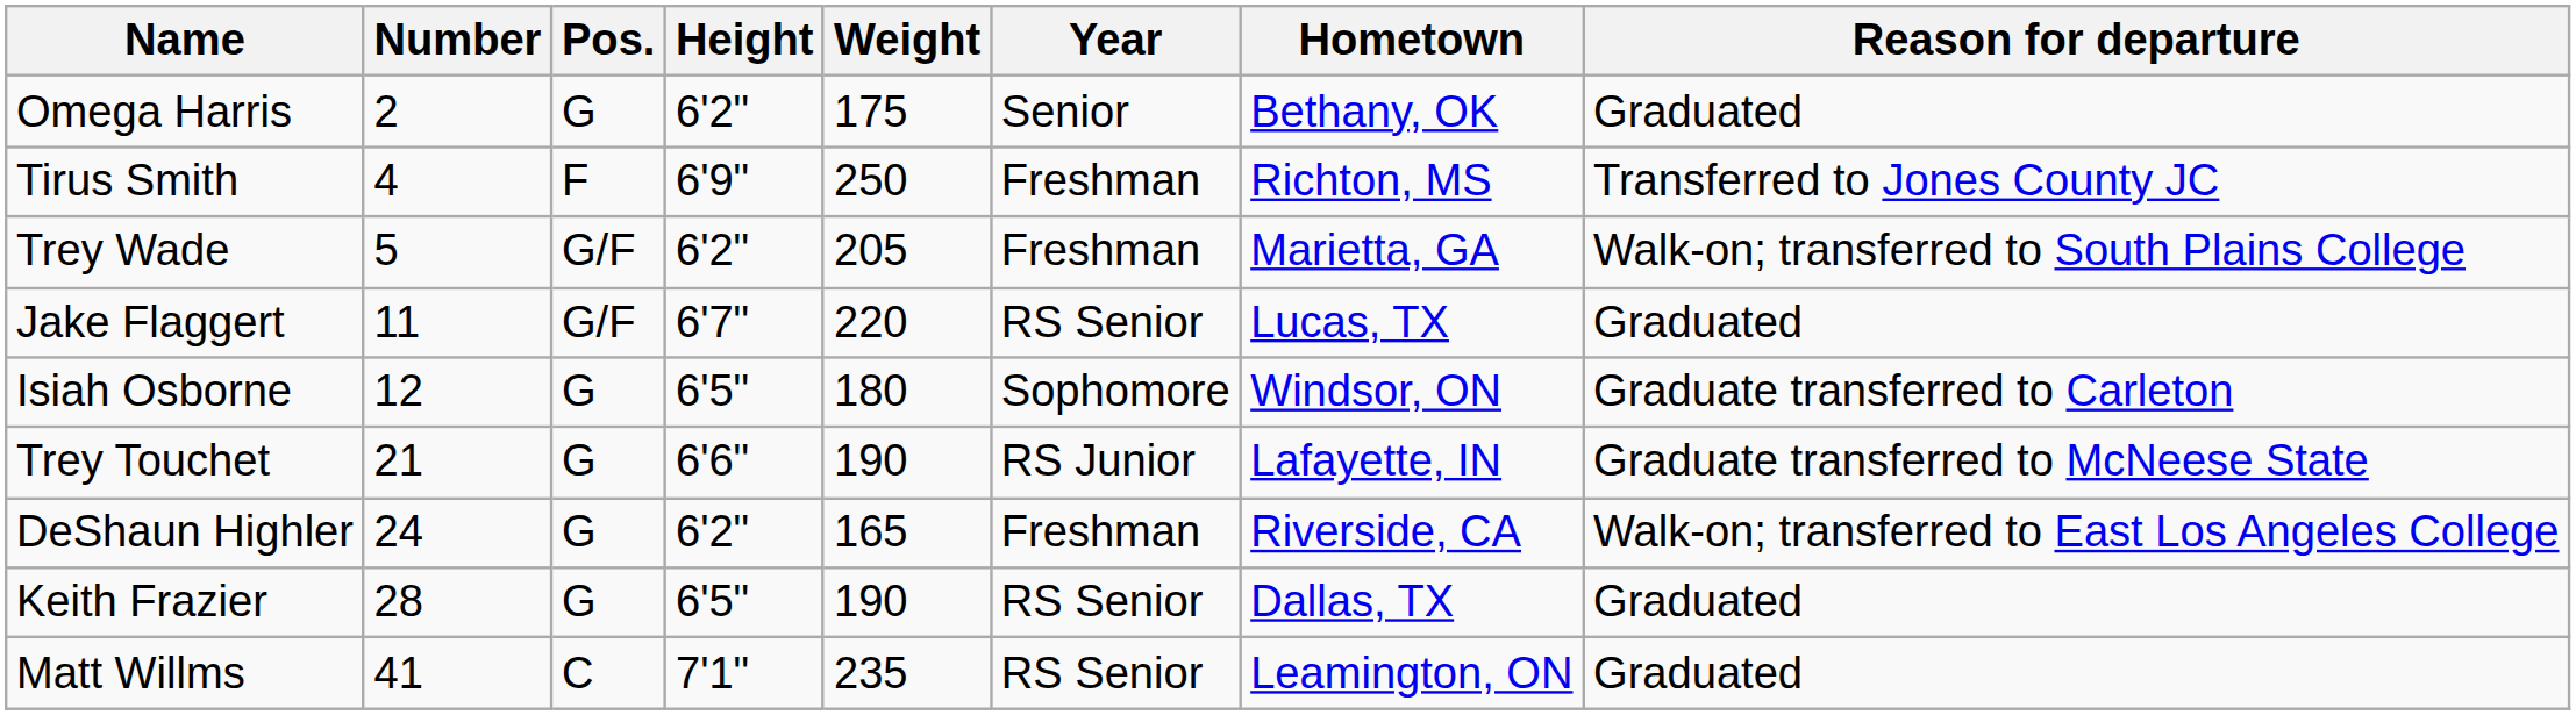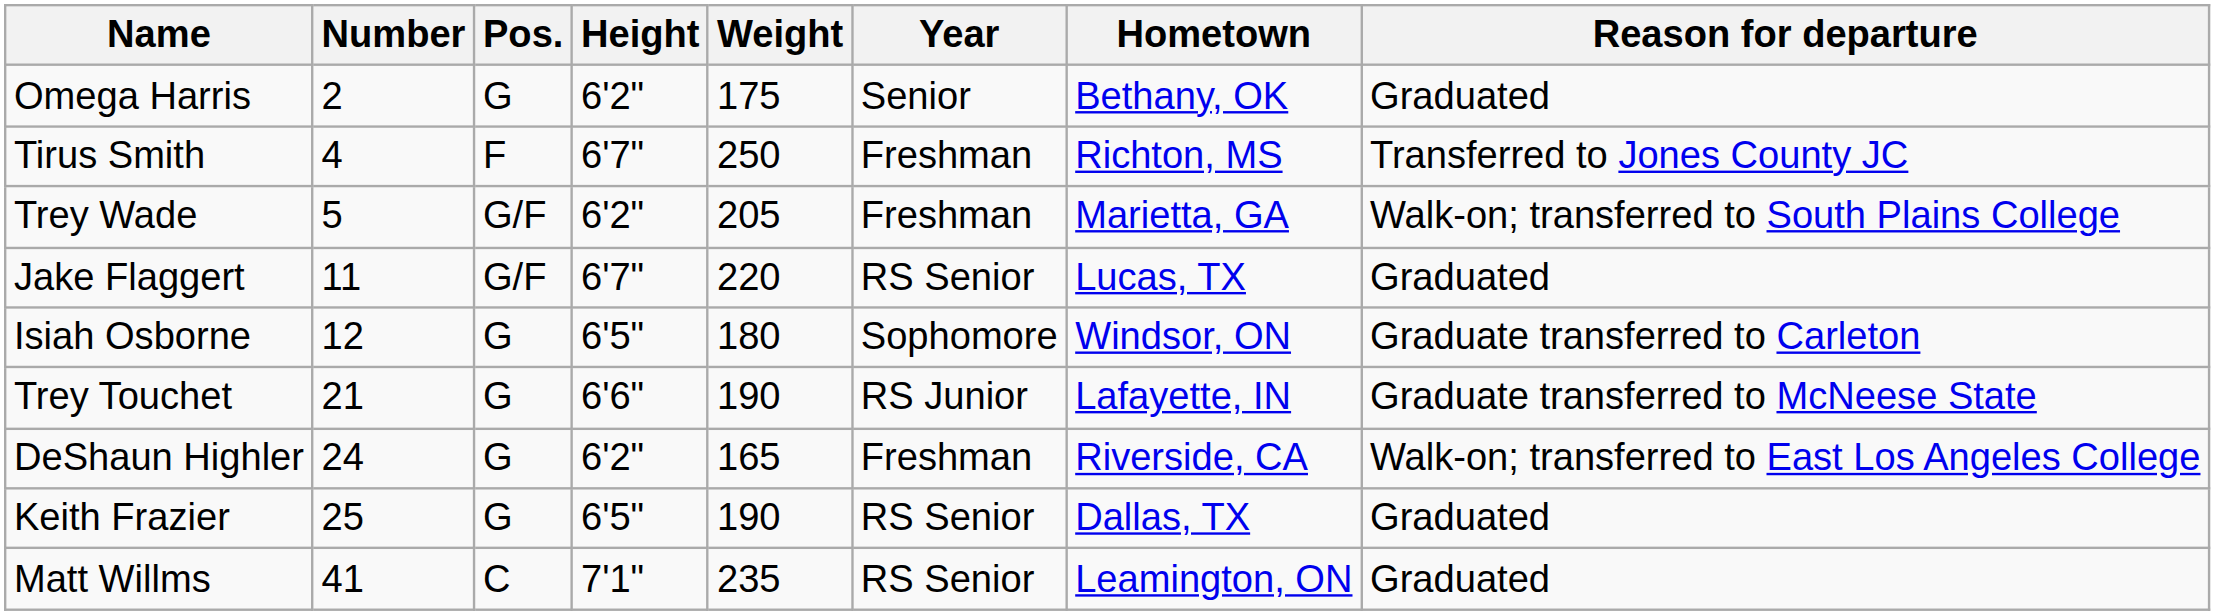 <table class="wikitable sortable" border="1">
 <tr>
 <th>Name</th>
 <th>Number</th>
 <th>Pos.</th>
 <th>Height</th>
 <th>Weight</th>
 <th>Year</th>
 <th>Hometown</th>
 <th class="unsortable">Reason for departure</th>
 </tr>
 <tr>
 <td>Omega Harris</td>
 <td>2</td>
 <td>G</td>
 <td>6'2"</td>
 <td>175</td>
 <td>Senior</td>
 <td><a href='#'>Bethany, OK</a></td>
 <td>Graduated</td>
 </tr>
 <tr>
 <td>Tirus Smith</td>
 <td>4</td>
 <td>F</td>
-<td>6'9"</td>
+<td>6'7"</td>
 <td>250</td>
 <td>Freshman</td>
 <td><a href='#'>Richton, MS</a></td>
 <td>Transferred to <a href='#'>Jones County JC</a></td>
 </tr>
 <tr>
 <td>Trey Wade</td>
 <td>5</td>
 <td>G/F</td>
 <td>6'2"</td>
 <td>205</td>
 <td>Freshman</td>
 <td><a href='#'>Marietta, GA</a></td>
 <td>Walk-on; transferred to <a href='#'>South Plains College</a></td>
 </tr>
 <tr>
 <td>Jake Flaggert</td>
 <td>11</td>
 <td>G/F</td>
 <td>6'7"</td>
 <td>220</td>
 <td>RS Senior</td>
 <td><a href='#'>Lucas, TX</a></td>
 <td>Graduated</td>
 </tr>
 <tr>
 <td>Isiah Osborne</td>
 <td>12</td>
 <td>G</td>
 <td>6'5"</td>
 <td>180</td>
 <td>Sophomore</td>
 <td><a href='#'>Windsor, ON</a></td>
 <td>Graduate transferred to <a href='#'>Carleton</a></td>
 </tr>
 <tr>
 <td>Trey Touchet</td>
 <td>21</td>
 <td>G</td>
 <td>6'6"</td>
 <td>190</td>
 <td>RS Junior</td>
 <td><a href='#'>Lafayette, IN</a></td>
 <td>Graduate transferred to <a href='#'>McNeese State</a></td>
 </tr>
 <tr>
 <td>DeShaun Highler</td>
 <td>24</td>
 <td>G</td>
 <td>6'2"</td>
 <td>165</td>
 <td>Freshman</td>
 <td><a href='#'>Riverside, CA</a></td>
 <td>Walk-on; transferred to <a href='#'>East Los Angeles College</a></td>
 </tr>
 <tr>
 <td>Keith Frazier</td>
-<td>28</td>
+<td>25</td>
 <td>G</td>
 <td>6'5"</td>
 <td>190</td>
 <td>RS Senior</td>
 <td><a href='#'>Dallas, TX</a></td>
 <td>Graduated</td>
 </tr>
 <tr>
 <td>Matt Willms</td>
 <td>41</td>
 <td>C</td>
 <td>7'1"</td>
 <td>235</td>
 <td>RS Senior</td>
 <td><a href='#'>Leamington, ON</a></td>
 <td>Graduated</td>
 </tr>
 </table>
